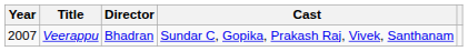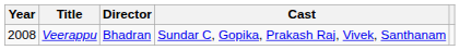 <table class="wikitable plainrowheaders sortable">
 <tr>
 <th>Year</th>
 <th>Title</th>
 <th>Director</th>
 <th>Cast</th>
 <th class="unsortable"></th>
 </tr>
 <tr>
-<td>2007</td>
+<td>2008</td>
 <td><em><a href='#'>Veerappu</a></em></td>
 <td><a href='#'>Bhadran</a></td>
 <td><a href='#'>Sundar C</a>, <a href='#'>Gopika</a>, <a href='#'>Prakash Raj</a>, <a href='#'>Vivek</a>, <a href='#'>Santhanam</a></td>
 <td style="text-align:center;"></td>
 </tr>
 </table>
